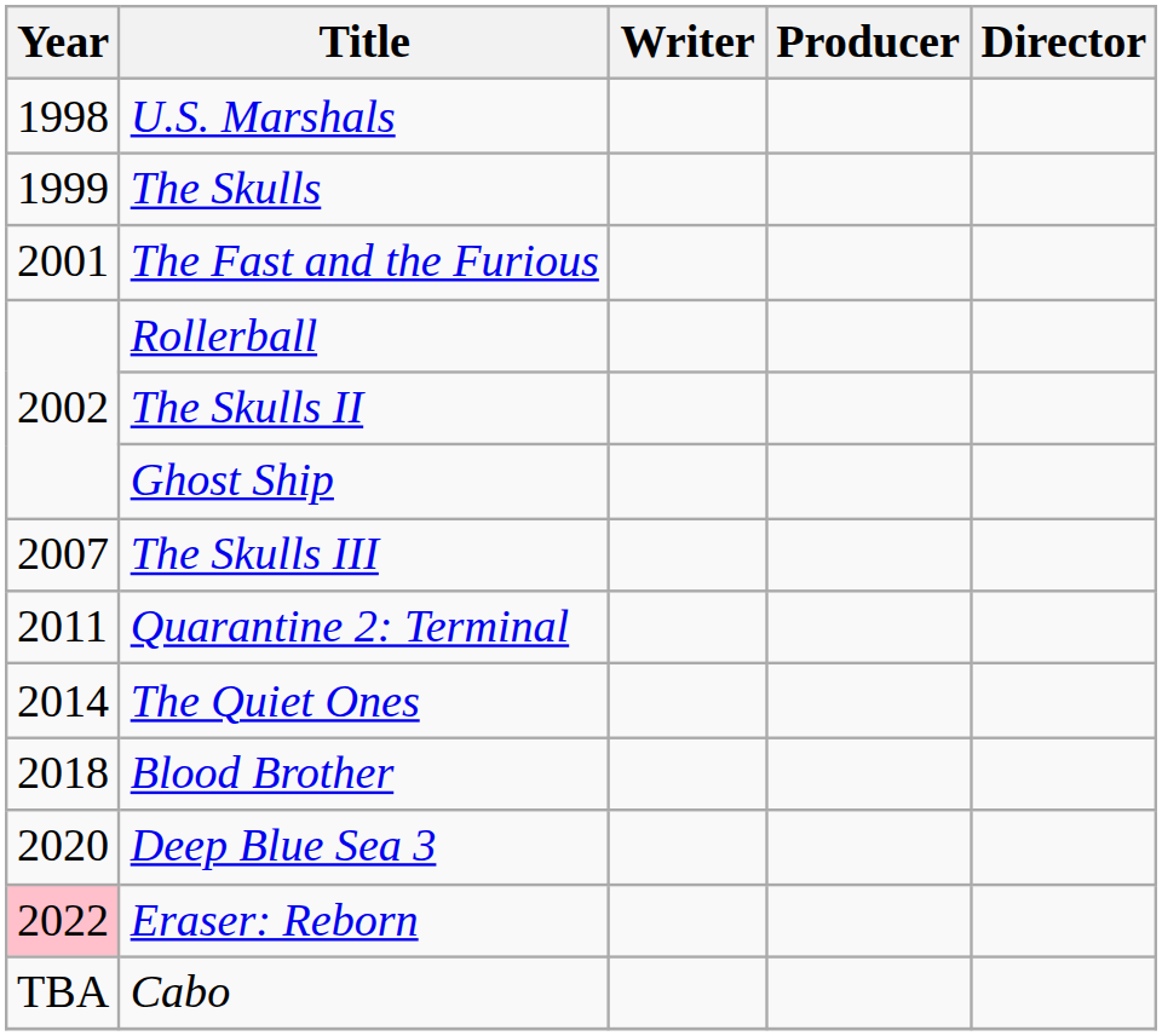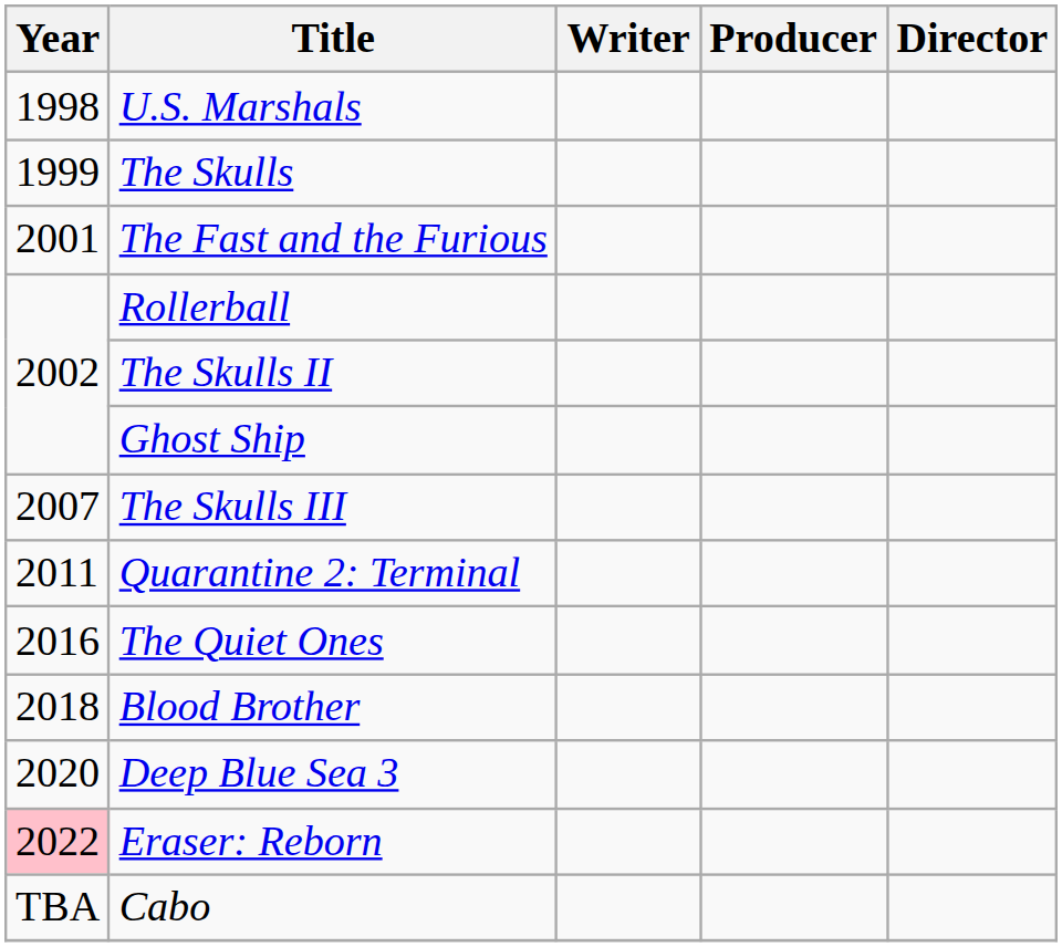 <table class="wikitable">
 <tr>
 <th>Year</th>
 <th>Title</th>
 <th>Writer</th>
 <th>Producer</th>
 <th>Director</th>
 </tr>
 <tr>
 <td>1998</td>
 <td><em><a href='#'>U.S. Marshals</a></em></td>
 <td></td>
 <td></td>
 <td></td>
 </tr>
 <tr>
 <td>1999</td>
 <td><em><a href='#'>The Skulls</a></em></td>
 <td></td>
 <td></td>
 <td></td>
 </tr>
 <tr>
 <td>2001</td>
 <td><em><a href='#'>The Fast and the Furious</a></em></td>
 <td></td>
 <td></td>
 <td></td>
 </tr>
 <tr>
 <td rowspan=3>2002</td>
 <td><em><a href='#'>Rollerball</a></em></td>
 <td></td>
 <td></td>
 <td></td>
 </tr>
 <tr>
 <td><em><a href='#'>The Skulls II</a></em></td>
 <td></td>
 <td></td>
 <td></td>
 </tr>
 <tr>
 <td><em><a href='#'>Ghost Ship</a></em></td>
 <td></td>
 <td></td>
 <td></td>
 </tr>
 <tr>
 <td>2007</td>
 <td><em><a href='#'>The Skulls III</a></em></td>
 <td></td>
 <td></td>
 <td></td>
 </tr>
 <tr>
 <td>2011</td>
 <td><em><a href='#'>Quarantine 2: Terminal</a></em></td>
 <td></td>
 <td></td>
 <td></td>
 </tr>
 <tr>
-<td>2014</td>
+<td>2016</td>
 <td><em><a href='#'>The Quiet Ones</a></em></td>
 <td></td>
 <td></td>
 <td></td>
 </tr>
 <tr>
 <td>2018</td>
 <td><em><a href='#'>Blood Brother</a></em></td>
 <td></td>
 <td></td>
 <td></td>
 </tr>
 <tr>
 <td>2020</td>
 <td><em><a href='#'>Deep Blue Sea 3</a></em></td>
 <td></td>
 <td></td>
 <td></td>
 </tr>
 <tr>
 <td style="background: pink;">2022</td>
 <td><em><a href='#'>Eraser: Reborn</a></em></td>
 <td></td>
 <td></td>
 <td></td>
 </tr>
 <tr>
 <td>TBA</td>
 <td><em>Cabo</em></td>
 <td></td>
 <td></td>
 <td></td>
 </tr>
 <tr>
 </tr>
 </table>
